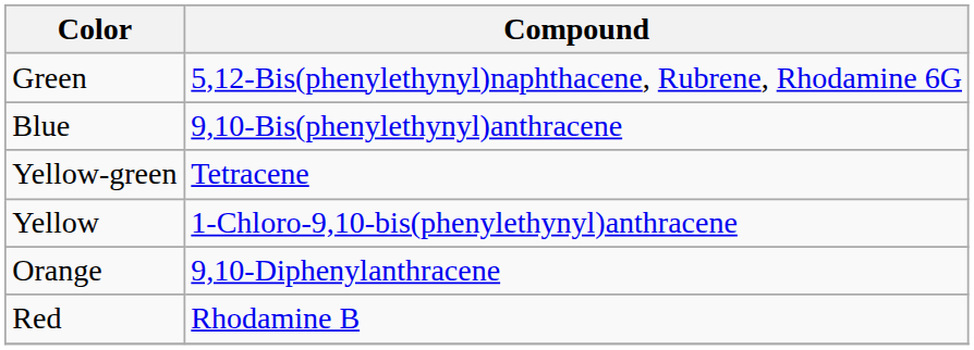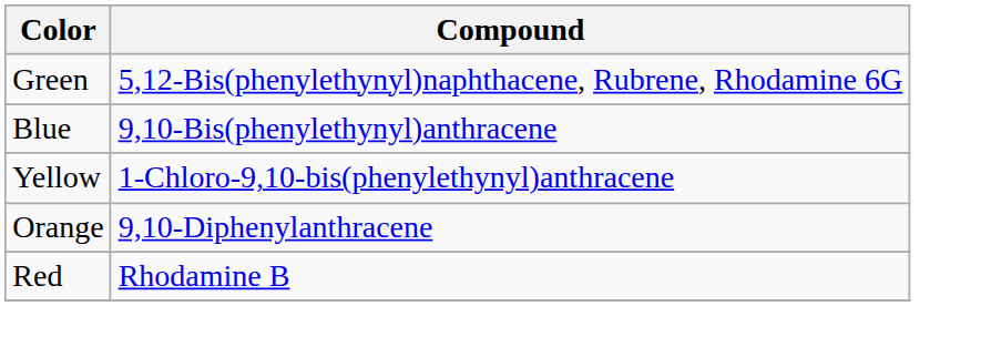 <table class="wikitable">
 <tr>
 <th>Color</th>
 <th>Compound</th>
 </tr>
 <tr>
 <td>Green</td>
 <td><a href='#'>5,12-Bis(phenylethynyl)naphthacene</a>, <a href='#'>Rubrene</a>, <a href='#'>Rhodamine 6G</a></td>
 </tr>
 <tr>
 <td>Blue</td>
 <td><a href='#'>9,10-Bis(phenylethynyl)anthracene</a></td>
-</tr>
-<tr>
-<td>Yellow-green</td>
-<td><a href='#'>Tetracene</a></td>
 </tr>
 <tr>
 <td>Yellow</td>
 <td><a href='#'>1-Chloro-9,10-bis(phenylethynyl)anthracene</a></td>
 </tr>
 <tr>
 <td>Orange</td>
 <td><a href='#'>9,10-Diphenylanthracene</a></td>
 </tr>
 <tr>
 <td>Red</td>
 <td><a href='#'>Rhodamine B</a></td>
 </tr>
 <tr>
 </tr>
 </table>
